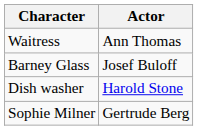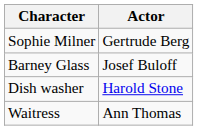 <table class="wikitable">
 <tr>
 <th>Character</th>
 <th>Actor</th>
 </tr>
 <tr>
-<td>Waitress</td>
-<td>Ann Thomas</td>
+<td>Sophie Milner</td>
+<td>Gertrude Berg</td>
 </tr>
 <tr>
 <td>Barney Glass</td>
 <td>Josef Buloff</td>
 </tr>
 <tr>
 <td>Dish washer</td>
 <td><a href='#'>Harold Stone</a></td>
 </tr>
 <tr>
-<td>Sophie Milner</td>
-<td>Gertrude Berg</td>
+<td>Waitress</td>
+<td>Ann Thomas</td>
 </tr>
 </table>
